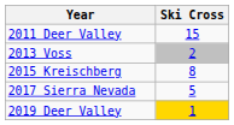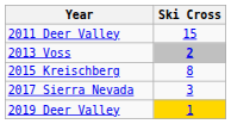 <table class=wikitable style="text-align:center">
 <tr>
 <th style="width:160px;"> Year </th>
 <th style="width:75px;">Ski Cross</th>
 </tr>
 <tr>
 <td align=left><a href='#'>2011 Deer Valley</a></td>
 <td><a href='#'>15</a></td>
 </tr>
 <tr>
 <td align=left><a href='#'>2013 Voss</a></td>
-<td bgcolor="silver"><a href='#'>2</a></td>
+<td bgcolor="silver"><strong><a href='#'>2</a></strong></td>
 </tr>
 <tr>
 <td align=left><a href='#'>2015 Kreischberg</a></td>
 <td><a href='#'>8</a></td>
 </tr>
 <tr>
 <td align=left><a href='#'>2017 Sierra Nevada</a></td>
-<td><a href='#'>5</a></td>
+<td><a href='#'>3</a></td>
 </tr>
 <tr>
 <td align=left><a href='#'>2019 Deer Valley</a></td>
 <td bgcolor="gold"><a href='#'>1</a></td>
 </tr>
 </table>
